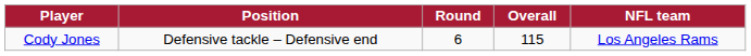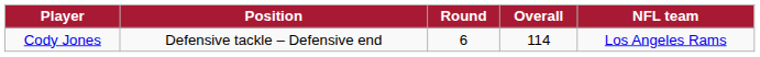 <table class="wikitable" width="65%">
 <tr align="center" style="background:#A81933;color:#FFFFFF;">
 <td><strong>Player</strong></td>
 <td><strong>Position</strong></td>
 <td><strong>Round</strong></td>
 <td><strong>Overall</strong></td>
 <td><strong>NFL team</strong></td>
 </tr>
 <tr align="center" bgcolor="">
 <td><a href='#'>Cody Jones</a></td>
 <td>Defensive tackle – Defensive end</td>
 <td>6</td>
-<td>115</td>
+<td>114</td>
 <td><a href='#'>Los Angeles Rams</a></td>
 </tr>
 </table>
